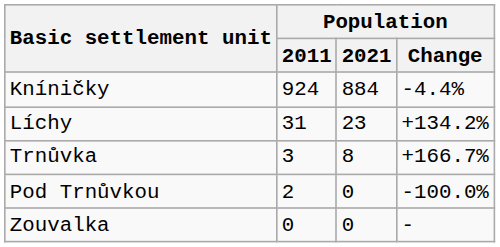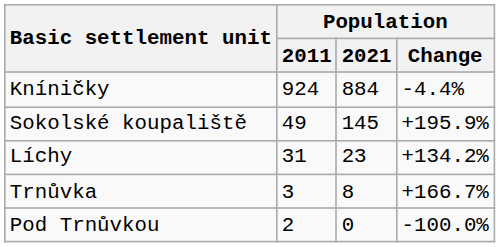 <table class="wikitable sortable">
 <tr>
 <th rowspan="2">Basic settlement unit</th>
 <th colspan="3">Population</th>
 </tr>
 <tr>
 <th>2011</th>
 <th>2021</th>
 <th>Change</th>
 </tr>
 <tr>
 <td>Kníničky</td>
 <td>924</td>
 <td>884</td>
 <td>-4.4%</td>
+</tr>
+<tr>
+<td>Sokolské koupaliště</td>
+<td>49</td>
+<td>145</td>
+<td>+195.9%</td>
 </tr>
 <tr>
 <td>Líchy</td>
 <td>31</td>
 <td>23</td>
 <td>+134.2%</td>
 </tr>
 <tr>
 <td>Trnůvka</td>
 <td>3</td>
 <td>8</td>
 <td>+166.7%</td>
 </tr>
 <tr>
 <td>Pod Trnůvkou</td>
 <td>2</td>
 <td>0</td>
 <td>-100.0%</td>
 </tr>
-<tr>
-<td>Zouvalka</td>
-<td>0</td>
-<td>0</td>
-<td>-</td>
-</tr>
 </table>
